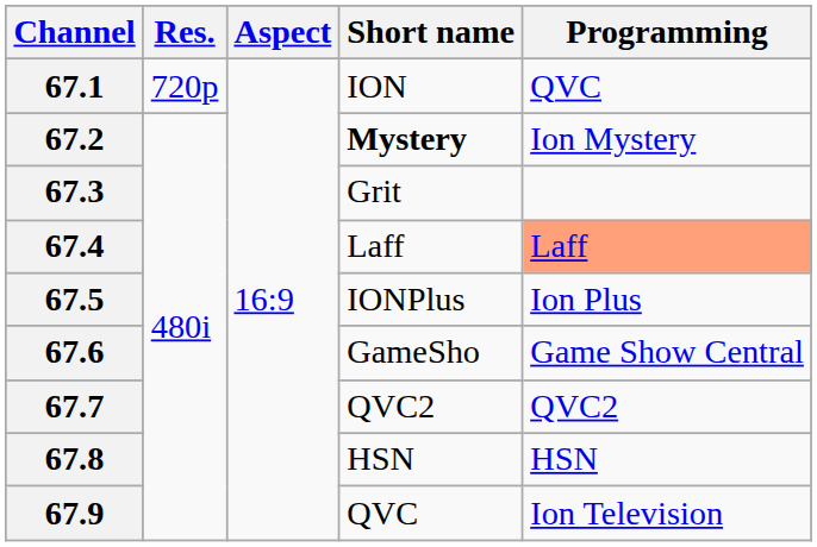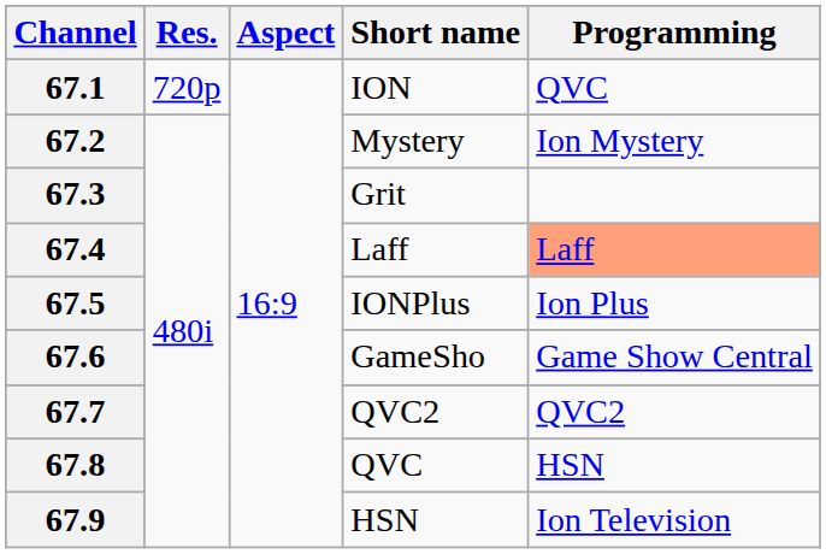 <table class="wikitable">
 <tr>
 <th><a href='#'>Channel</a></th>
 <th><a href='#'>Res.</a></th>
 <th><a href='#'>Aspect</a></th>
 <th>Short name</th>
 <th>Programming</th>
 </tr>
 <tr>
 <th scope = "col">67.1</th>
 <td><a href='#'>720p</a></td>
 <td rowspan=9><a href='#'>16:9</a></td>
 <td>ION</td>
 <td><a href='#'>QVC</a></td>
 </tr>
 <tr>
 <th scope = "col">67.2</th>
 <td rowspan=8><a href='#'>480i</a></td>
-<td><strong>Mystery</strong></td>
+<td>Mystery</td>
 <td><a href='#'>Ion Mystery</a></td>
 </tr>
 <tr>
 <th scope = "col">67.3</th>
 <td>Grit</td>
 <td></td>
 </tr>
 <tr>
 <th scope = "col">67.4</th>
 <td>Laff</td>
 <td style="background: lightsalmon;"><a href='#'>Laff</a></td>
 </tr>
 <tr>
 <th scope = "col">67.5</th>
 <td>IONPlus</td>
 <td><a href='#'>Ion Plus</a></td>
 </tr>
 <tr>
 <th scope = "col">67.6</th>
 <td>GameSho</td>
 <td><a href='#'>Game Show Central</a></td>
 </tr>
 <tr>
 <th scope = "col">67.7</th>
 <td>QVC2</td>
 <td><a href='#'>QVC2</a></td>
 </tr>
 <tr>
 <th scope = "col">67.8</th>
-<td>HSN</td>
+<td>QVC</td>
 <td><a href='#'>HSN</a></td>
 </tr>
 <tr>
 <th scope = "col">67.9</th>
-<td>QVC</td>
+<td>HSN</td>
 <td><a href='#'>Ion Television</a></td>
 </tr>
 </table>
